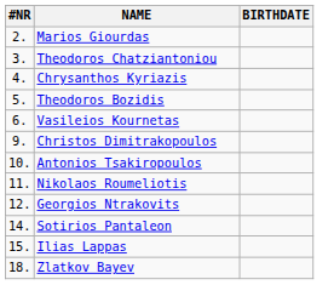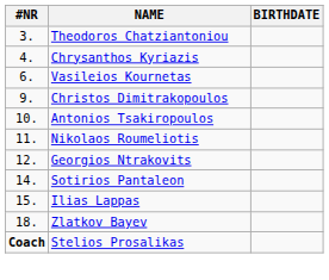 <table class="wikitable" style="border-collapse: collapse; font-size: 90%;">
 <tr>
 <th>#NR</th>
 <th align="left" style="width: 16em">NAME</th>
 <th>BIRTHDATE</th>
-</tr>
-<tr>
-<td align="center">2.</td>
-<td><a href='#'>Marios Giourdas</a></td>
-<td align="center"></td>
 </tr>
 <tr>
 <td align="center">3.</td>
 <td><a href='#'>Theodoros Chatziantoniou</a></td>
 <td align="center"></td>
 </tr>
 <tr>
 <td align="center">4.</td>
 <td><a href='#'>Chrysanthos Kyriazis</a></td>
-<td align="center"></td>
-</tr>
-<tr>
-<td align="center">5.</td>
-<td><a href='#'>Theodoros Bozidis</a></td>
 <td align="center"></td>
 </tr>
 <tr>
 <td align="center">6.</td>
 <td><a href='#'>Vasileios Kournetas</a></td>
 <td align="center"></td>
 </tr>
 <tr>
 <td align="center">9.</td>
 <td><a href='#'>Christos Dimitrakopoulos</a></td>
 <td align="center"></td>
 </tr>
 <tr>
 <td align="center">10.</td>
 <td><a href='#'>Antonios Tsakiropoulos</a></td>
 <td align="center"></td>
 </tr>
 <tr>
 <td align="center">11.</td>
 <td><a href='#'>Nikolaos Roumeliotis</a></td>
 <td align="center"></td>
 </tr>
 <tr>
 <td align="center">12.</td>
 <td><a href='#'>Georgios Ntrakovits</a></td>
 <td align="center"></td>
 </tr>
 <tr>
 <td align="center">14.</td>
 <td><a href='#'>Sotirios Pantaleon</a></td>
 <td align="center"></td>
 </tr>
 <tr>
 <td align="center">15.</td>
 <td><a href='#'>Ilias Lappas</a></td>
 <td align="center"></td>
 </tr>
 <tr>
 <td align="center">18.</td>
 <td><a href='#'>Zlatkov Bayev</a></td>
 <td align="center"></td>
 </tr>
+<tr>
+<td align="center"><strong>Coach</strong></td>
+<td><a href='#'>Stelios Prosalikas</a></td>
+<td align="center"></td>
+</tr>
 </table>
